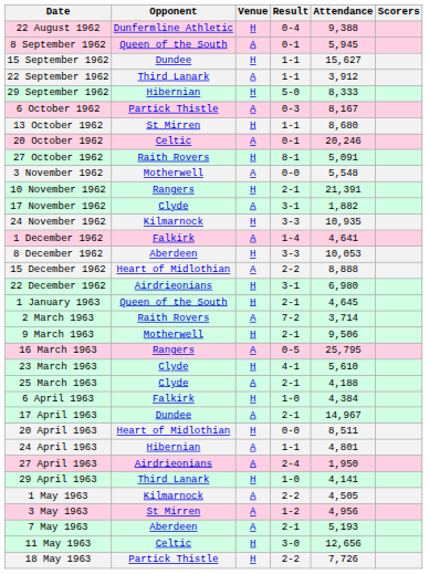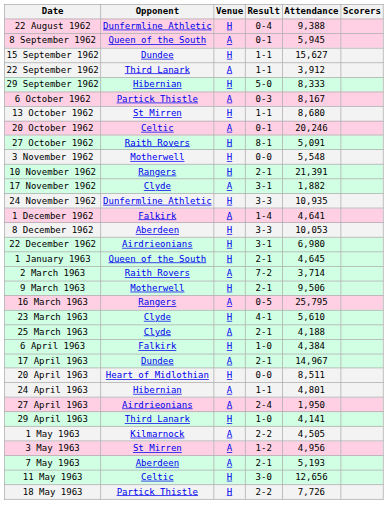 <table class="wikitable sortable" style="font-size:95%; text-align:center">
 <tr>
 <th>Date</th>
 <th>Opponent</th>
 <th>Venue</th>
 <th>Result</th>
 <th>Attendance</th>
 <th>Scorers</th>
 </tr>
 <tr bgcolor = "#ffd0e3">
 <td>22 August 1962</td>
 <td><a href='#'>Dunfermline Athletic</a></td>
 <td><a href='#'>H</a></td>
 <td>0-4</td>
 <td>9,388</td>
 <td></td>
 </tr>
 <tr bgcolor = "#ffd0e3">
 <td>8 September 1962</td>
 <td><a href='#'>Queen of the South</a></td>
 <td><a href='#'>A</a></td>
 <td>0-1</td>
 <td>5,945</td>
 <td></td>
 </tr>
 <tr bgcolor = "#f3f3f3">
 <td>15 September 1962</td>
 <td><a href='#'>Dundee</a></td>
 <td><a href='#'>H</a></td>
 <td>1-1</td>
 <td>15,627</td>
 <td></td>
 </tr>
 <tr bgcolor = "#f3f3f3">
 <td>22 September 1962</td>
 <td><a href='#'>Third Lanark</a></td>
 <td><a href='#'>A</a></td>
 <td>1-1</td>
 <td>3,912</td>
 <td></td>
 </tr>
 <tr bgcolor = "#d0ffe3">
 <td>29 September 1962</td>
 <td><a href='#'>Hibernian</a></td>
 <td><a href='#'>H</a></td>
 <td>5-0</td>
 <td>8,333</td>
 <td></td>
 </tr>
 <tr bgcolor = "#ffd0e3">
 <td>6 October 1962</td>
 <td><a href='#'>Partick Thistle</a></td>
 <td><a href='#'>A</a></td>
 <td>0-3</td>
 <td>8,167</td>
 <td></td>
 </tr>
 <tr bgcolor = "#f3f3f3">
 <td>13 October 1962</td>
 <td><a href='#'>St Mirren</a></td>
 <td><a href='#'>H</a></td>
 <td>1-1</td>
 <td>8,680</td>
 <td></td>
 </tr>
 <tr bgcolor = "#ffd0e3">
 <td>20 October 1962</td>
 <td><a href='#'>Celtic</a></td>
 <td><a href='#'>A</a></td>
 <td>0-1</td>
 <td>20,246</td>
 <td></td>
 </tr>
 <tr bgcolor = "#d0ffe3">
 <td>27 October 1962</td>
 <td><a href='#'>Raith Rovers</a></td>
 <td><a href='#'>H</a></td>
 <td>8-1</td>
 <td>5,091</td>
 <td></td>
 </tr>
 <tr bgcolor = "#f3f3f3">
 <td>3 November 1962</td>
 <td><a href='#'>Motherwell</a></td>
-<td><a href='#'>A</a></td>
+<td><a href='#'>H</a></td>
 <td>0-0</td>
 <td>5,548</td>
 <td></td>
 </tr>
 <tr bgcolor = "#d0ffe3">
 <td>10 November 1962</td>
 <td><a href='#'>Rangers</a></td>
 <td><a href='#'>H</a></td>
 <td>2-1</td>
 <td>21,391</td>
 <td></td>
 </tr>
 <tr bgcolor = "#d0ffe3">
 <td>17 November 1962</td>
 <td><a href='#'>Clyde</a></td>
 <td><a href='#'>A</a></td>
 <td>3-1</td>
 <td>1,882</td>
 <td></td>
 </tr>
 <tr bgcolor = "#f3f3f3">
 <td>24 November 1962</td>
-<td><a href='#'>Kilmarnock</a></td>
+<td><a href='#'>Dunfermline Athletic</a></td>
 <td><a href='#'>H</a></td>
 <td>3-3</td>
 <td>10,935</td>
 <td></td>
 </tr>
 <tr bgcolor = "#ffd0e3">
 <td>1 December 1962</td>
 <td><a href='#'>Falkirk</a></td>
 <td><a href='#'>A</a></td>
 <td>1-4</td>
 <td>4,641</td>
 <td></td>
 </tr>
 <tr bgcolor = "#f3f3f3">
 <td>8 December 1962</td>
 <td><a href='#'>Aberdeen</a></td>
 <td><a href='#'>H</a></td>
 <td>3-3</td>
 <td>10,053</td>
-<td></td>
-</tr>
-<tr bgcolor = "#f3f3f3">
-<td>15 December 1962</td>
-<td><a href='#'>Heart of Midlothian</a></td>
-<td><a href='#'>A</a></td>
-<td>2-2</td>
-<td>8,888</td>
 <td></td>
 </tr>
 <tr bgcolor = "#d0ffe3">
 <td>22 December 1962</td>
 <td><a href='#'>Airdrieonians</a></td>
 <td><a href='#'>H</a></td>
 <td>3-1</td>
 <td>6,980</td>
 <td></td>
 </tr>
 <tr bgcolor = "#d0ffe3">
 <td>1 January 1963</td>
 <td><a href='#'>Queen of the South</a></td>
 <td><a href='#'>H</a></td>
 <td>2-1</td>
 <td>4,645</td>
 <td></td>
 </tr>
 <tr bgcolor = "#d0ffe3">
 <td>2 March 1963</td>
 <td><a href='#'>Raith Rovers</a></td>
 <td><a href='#'>A</a></td>
 <td>7-2</td>
 <td>3,714</td>
 <td></td>
 </tr>
 <tr bgcolor = "#d0ffe3">
 <td>9 March 1963</td>
 <td><a href='#'>Motherwell</a></td>
 <td><a href='#'>H</a></td>
 <td>2-1</td>
 <td>9,506</td>
 <td></td>
 </tr>
 <tr bgcolor = "#ffd0e3">
 <td>16 March 1963</td>
 <td><a href='#'>Rangers</a></td>
 <td><a href='#'>A</a></td>
 <td>0-5</td>
 <td>25,795</td>
 <td></td>
 </tr>
 <tr bgcolor = "#d0ffe3">
 <td>23 March 1963</td>
 <td><a href='#'>Clyde</a></td>
 <td><a href='#'>H</a></td>
 <td>4-1</td>
 <td>5,610</td>
 <td></td>
 </tr>
 <tr bgcolor = "#d0ffe3">
 <td>25 March 1963</td>
 <td><a href='#'>Clyde</a></td>
 <td><a href='#'>A</a></td>
 <td>2-1</td>
 <td>4,188</td>
 <td></td>
 </tr>
 <tr bgcolor = "#d0ffe3">
 <td>6 April 1963</td>
 <td><a href='#'>Falkirk</a></td>
 <td><a href='#'>H</a></td>
 <td>1-0</td>
 <td>4,384</td>
 <td></td>
 </tr>
 <tr bgcolor = "#d0ffe3">
 <td>17 April 1963</td>
 <td><a href='#'>Dundee</a></td>
 <td><a href='#'>A</a></td>
 <td>2-1</td>
 <td>14,967</td>
 <td></td>
 </tr>
 <tr bgcolor = "#f3f3f3">
 <td>20 April 1963</td>
 <td><a href='#'>Heart of Midlothian</a></td>
 <td><a href='#'>H</a></td>
 <td>0-0</td>
 <td>8,511</td>
 <td></td>
 </tr>
 <tr bgcolor = "#f3f3f3">
 <td>24 April 1963</td>
 <td><a href='#'>Hibernian</a></td>
 <td><a href='#'>A</a></td>
 <td>1-1</td>
 <td>4,801</td>
 <td></td>
 </tr>
 <tr bgcolor = "#ffd0e3">
 <td>27 April 1963</td>
 <td><a href='#'>Airdrieonians</a></td>
 <td><a href='#'>A</a></td>
 <td>2-4</td>
 <td>1,950</td>
 <td></td>
 </tr>
 <tr bgcolor = "#d0ffe3">
 <td>29 April 1963</td>
 <td><a href='#'>Third Lanark</a></td>
 <td><a href='#'>H</a></td>
 <td>1-0</td>
 <td>4,141</td>
 <td></td>
 </tr>
 <tr bgcolor = "#f3f3f3">
 <td>1 May 1963</td>
 <td><a href='#'>Kilmarnock</a></td>
 <td><a href='#'>A</a></td>
 <td>2-2</td>
 <td>4,505</td>
 <td></td>
 </tr>
 <tr bgcolor = "#ffd0e3">
 <td>3 May 1963</td>
 <td><a href='#'>St Mirren</a></td>
 <td><a href='#'>A</a></td>
 <td>1-2</td>
 <td>4,956</td>
 <td></td>
 </tr>
 <tr bgcolor = "#d0ffe3">
 <td>7 May 1963</td>
 <td><a href='#'>Aberdeen</a></td>
 <td><a href='#'>A</a></td>
 <td>2-1</td>
 <td>5,193</td>
 <td></td>
 </tr>
 <tr bgcolor = "#d0ffe3">
 <td>11 May 1963</td>
 <td><a href='#'>Celtic</a></td>
 <td><a href='#'>H</a></td>
 <td>3-0</td>
 <td>12,656</td>
 <td></td>
 </tr>
 <tr bgcolor = "#f3f3f3">
 <td>18 May 1963</td>
 <td><a href='#'>Partick Thistle</a></td>
 <td><a href='#'>H</a></td>
 <td>2-2</td>
 <td>7,726</td>
 <td></td>
 </tr>
 </table>
